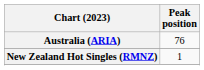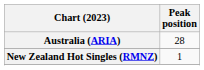 <table class="wikitable sortable plainrowheaders" style="text-align:center">
 <tr>
 <th scope="col">Chart (2023)</th>
 <th scope="col">Peak<br>position</th>
 </tr>
 <tr>
 <th scope="row">Australia (<a href='#'>ARIA</a>)</th>
-<td>76</td>
+<td>28</td>
 </tr>
 <tr>
 </tr>
 <tr>
 </tr>
 <tr>
 <th scope="row">New Zealand Hot Singles (<a href='#'>RMNZ</a>)</th>
 <td>1</td>
 </tr>
 <tr>
 </tr>
 <tr>
 </tr>
 <tr>
 </tr>
 </table>
